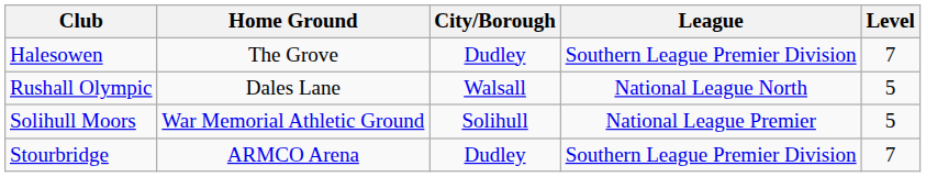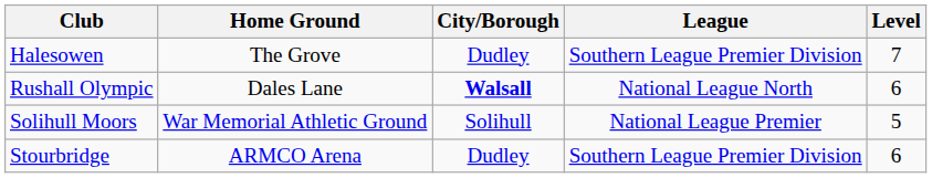 <table class="wikitable sortable" border="1" style="text-align:center;">
 <tr>
 <th>Club<br></th>
 <th>Home Ground</th>
 <th>City/Borough</th>
 <th>League</th>
 <th>Level</th>
 </tr>
 <tr>
 <td style="text-align:left;"><a href='#'>Halesowen</a></td>
 <td>The Grove</td>
 <td><a href='#'>Dudley</a></td>
 <td><a href='#'>Southern League Premier Division</a></td>
 <td>7</td>
 </tr>
 <tr>
 <td style="text-align:left;"><a href='#'>Rushall Olympic</a></td>
 <td>Dales Lane</td>
-<td><a href='#'>Walsall</a></td>
+<td><strong><a href='#'>Walsall</a></strong></td>
 <td><a href='#'>National League North</a></td>
-<td>5</td>
+<td>6</td>
 </tr>
 <tr>
 <td style="text-align:left;"><a href='#'>Solihull Moors</a></td>
 <td><a href='#'>War Memorial Athletic Ground</a></td>
 <td><a href='#'>Solihull</a></td>
 <td><a href='#'>National League Premier</a></td>
 <td>5</td>
 </tr>
 <tr>
 <td style="text-align:left;"><a href='#'>Stourbridge</a></td>
 <td><a href='#'>ARMCO Arena</a></td>
 <td><a href='#'>Dudley</a></td>
 <td><a href='#'>Southern League Premier Division</a></td>
-<td>7</td>
+<td>6</td>
 </tr>
 </table>
